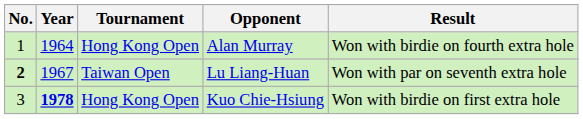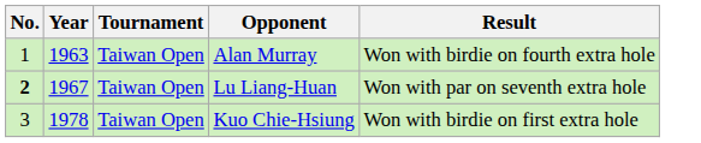 <table class="wikitable" style="font-size:95%;">
 <tr>
 <th>No.</th>
 <th>Year</th>
 <th>Tournament</th>
 <th>Opponent</th>
 <th>Result</th>
 </tr>
 <tr style="background:#D0F0C0;">
 <td align=center>1</td>
-<td><a href='#'>1964</a></td>
-<td><a href='#'>Hong Kong Open</a></td>
+<td><a href='#'>1963</a></td>
+<td><a href='#'>Taiwan Open</a></td>
 <td> <a href='#'>Alan Murray</a></td>
 <td>Won with birdie on fourth extra hole</td>
 </tr>
 <tr style="background:#D0F0C0;">
 <td align=center><strong>2</strong></td>
 <td><a href='#'>1967</a></td>
 <td><a href='#'>Taiwan Open</a></td>
 <td> <a href='#'>Lu Liang-Huan</a></td>
 <td>Won with par on seventh extra hole</td>
 </tr>
 <tr style="background:#D0F0C0;">
 <td align=center>3</td>
-<td><strong><a href='#'>1978</a></strong></td>
-<td><a href='#'>Hong Kong Open</a></td>
+<td><a href='#'>1978</a></td>
+<td><a href='#'>Taiwan Open</a></td>
 <td> <a href='#'>Kuo Chie-Hsiung</a></td>
 <td>Won with birdie on first extra hole</td>
 </tr>
 </table>
